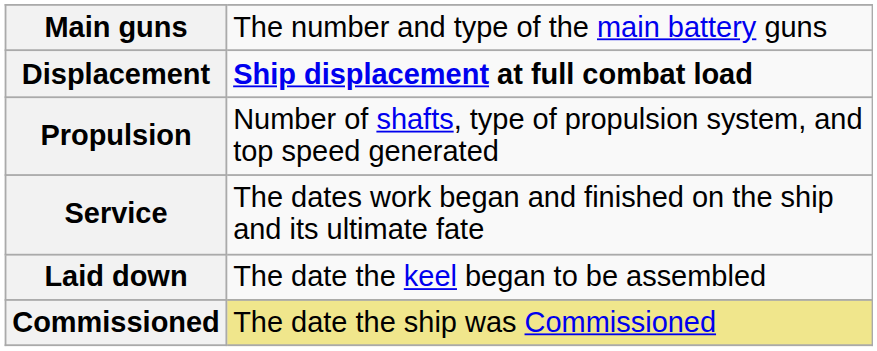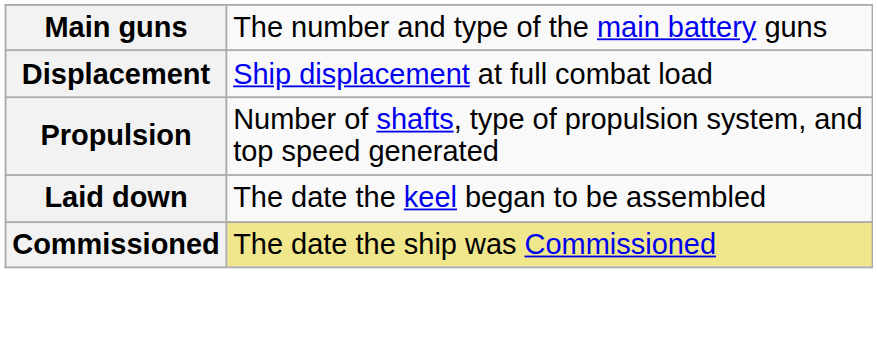 <table class="wikitable plainrowheaders" style="float: right; margin: 0 0 0 1em; max-width: 30em">
 <tr>
 <th scope="row">Main guns</th>
 <td>The number and type of the <a href='#'>main battery</a> guns</td>
 </tr>
 <tr>
 <th scope="row">Displacement</th>
-<td><strong><a href='#'>Ship displacement</a> at full combat load</strong></td>
+<td><a href='#'>Ship displacement</a> at full combat load</td>
 </tr>
 <tr>
 <th scope="row">Propulsion</th>
 <td>Number of <a href='#'>shafts</a>, type of propulsion system, and top speed generated</td>
-</tr>
-<tr>
-<th scope="row">Service</th>
-<td>The dates work began and finished on the ship and its ultimate fate</td>
 </tr>
 <tr>
 <th scope="row">Laid down</th>
 <td>The date the <a href='#'>keel</a> began to be assembled</td>
 </tr>
 <tr>
 <th scope="row">Commissioned</th>
 <td style="background: khaki;">The date the ship was <a href='#'>Commissioned</a></td>
 </tr>
 </table>
